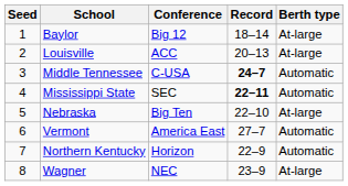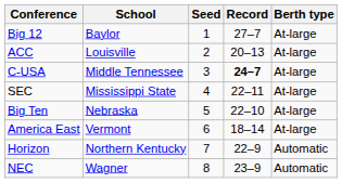 <table class="wikitable sortable">
 <tr>
+<th>Conference</th>
+<th>School</th>
 <th>Seed</th>
-<th>School</th>
-<th>Conference</th>
 <th>Record</th>
 <th>Berth type</th>
 </tr>
 <tr>
+<td><a href='#'>Big 12</a></td>
+<td><a href='#'>Baylor</a></td>
 <td align=center>1</td>
-<td><a href='#'>Baylor</a></td>
-<td><a href='#'>Big 12</a></td>
+<td align=center>27–7</td>
+<td>At-large</td>
+</tr>
+<tr>
+<td><a href='#'>ACC</a></td>
+<td><a href='#'>Louisville</a></td>
+<td align=center>2</td>
+<td align=center>20–13</td>
+<td>At-large</td>
+</tr>
+<tr>
+<td><a href='#'>C-USA</a></td>
+<td><a href='#'>Middle Tennessee</a></td>
+<td align=center>3</td>
+<td align=center><strong>24–7</strong></td>
+<td>At-large</td>
+</tr>
+<tr>
+<td>SEC</td>
+<td><a href='#'>Mississippi State</a></td>
+<td align=center>4</td>
+<td align=center>22–11</td>
+<td>At-large</td>
+</tr>
+<tr>
+<td><a href='#'>Big Ten</a></td>
+<td><a href='#'>Nebraska</a></td>
+<td align=center>5</td>
+<td align=center>22–10</td>
+<td>At-large</td>
+</tr>
+<tr>
+<td><a href='#'>America East</a></td>
+<td><a href='#'>Vermont</a></td>
+<td align=center>6</td>
 <td align=center>18–14</td>
 <td>At-large</td>
 </tr>
 <tr>
-<td align=center>2</td>
-<td><a href='#'>Louisville</a></td>
-<td><a href='#'>ACC</a></td>
-<td align=center>20–13</td>
-<td>At-large</td>
-</tr>
-<tr>
-<td align=center>3</td>
-<td><a href='#'>Middle Tennessee</a></td>
-<td><a href='#'>C-USA</a></td>
-<td align=center><strong>24–7</strong></td>
-<td>Automatic</td>
-</tr>
-<tr>
-<td align=center>4</td>
-<td><a href='#'>Mississippi State</a></td>
-<td>SEC</td>
-<td align=center><strong>22–11</strong></td>
-<td>Automatic</td>
-</tr>
-<tr>
-<td align=center>5</td>
-<td><a href='#'>Nebraska</a></td>
-<td><a href='#'>Big Ten</a></td>
-<td align=center>22–10</td>
-<td>At-large</td>
-</tr>
-<tr>
-<td align=center>6</td>
-<td><a href='#'>Vermont</a></td>
-<td><a href='#'>America East</a></td>
-<td align=center>27–7</td>
-<td>Automatic</td>
-</tr>
-<tr>
+<td><a href='#'>Horizon</a></td>
+<td><a href='#'>Northern Kentucky</a></td>
 <td align=center>7</td>
-<td><a href='#'>Northern Kentucky</a></td>
-<td><a href='#'>Horizon</a></td>
 <td align=center>22–9</td>
 <td>Automatic</td>
 </tr>
 <tr>
+<td><a href='#'>NEC</a></td>
+<td><a href='#'>Wagner</a></td>
 <td align=center>8</td>
-<td><a href='#'>Wagner</a></td>
-<td><a href='#'>NEC</a></td>
 <td align=center>23–9</td>
-<td>At-large</td>
+<td>Automatic</td>
 </tr>
 </table>
